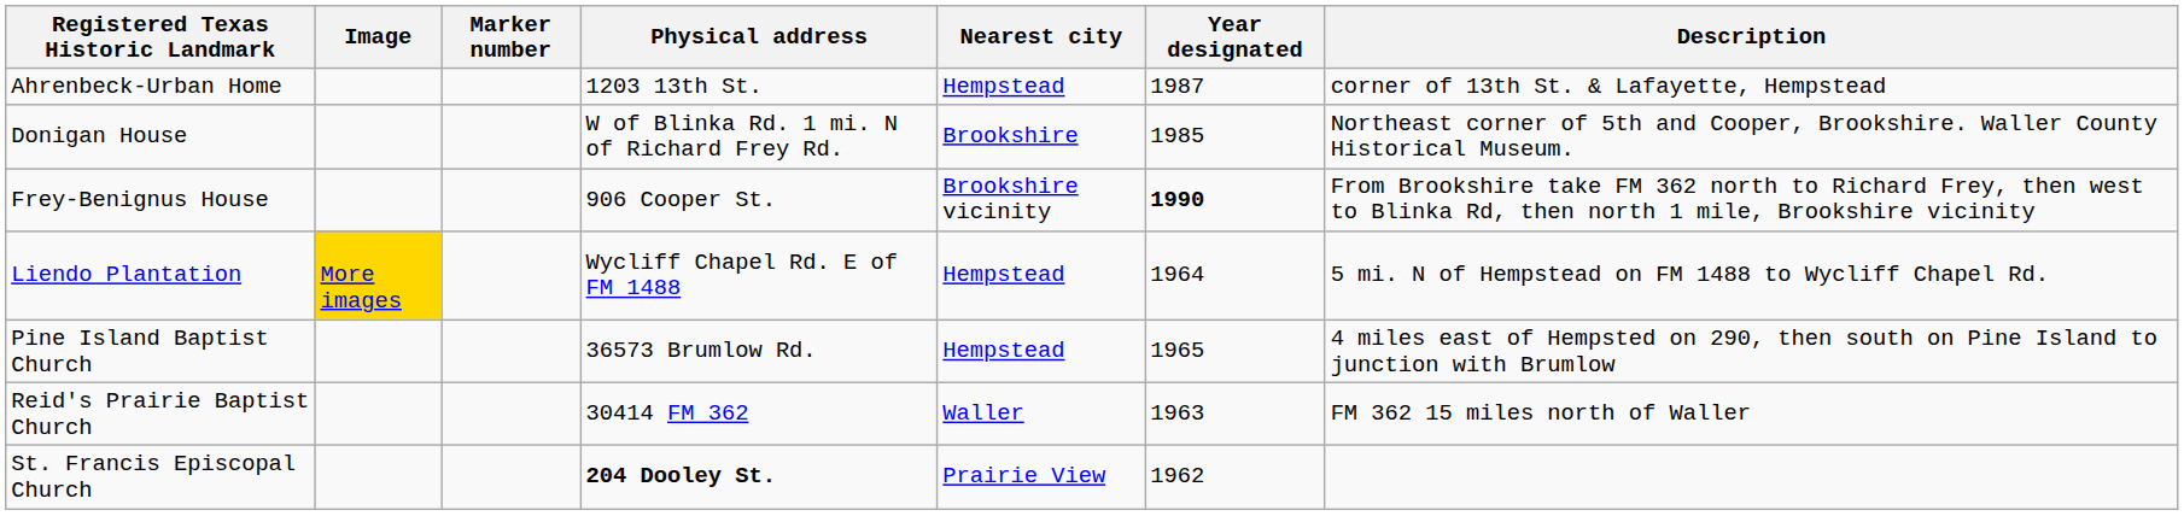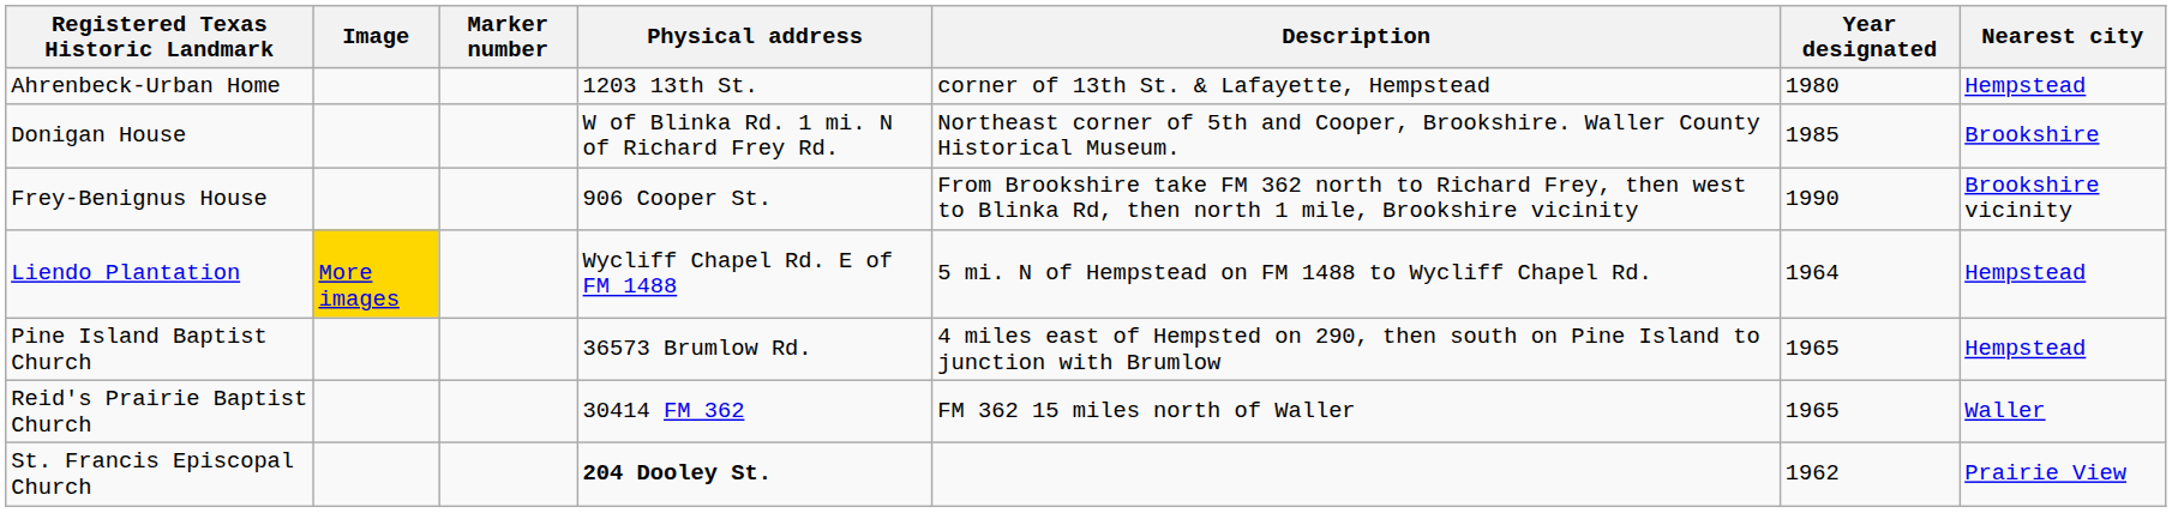 <table class="wikitable sortable">
 <tr>
 <th>Registered Texas Historic Landmark</th>
 <th>Image</th>
 <th>Marker number</th>
 <th>Physical address</th>
+<th>Description</th>
+<th>Year designated</th>
 <th>Nearest city</th>
-<th>Year designated</th>
-<th>Description</th>
 </tr>
 <tr>
 <td>Ahrenbeck-Urban Home</td>
 <td></td>
 <td></td>
 <td>1203 13th St.<br></td>
+<td>corner of 13th St. & Lafayette, Hempstead</td>
+<td>1980</td>
 <td><a href='#'>Hempstead</a></td>
-<td>1987</td>
-<td>corner of 13th St. & Lafayette, Hempstead</td>
 </tr>
 <tr>
 <td>Donigan House</td>
 <td></td>
 <td></td>
 <td>W of Blinka Rd. 1 mi. N of Richard Frey Rd.<br></td>
+<td>Northeast corner of 5th and Cooper, Brookshire. Waller County Historical Museum.</td>
+<td>1985</td>
 <td><a href='#'>Brookshire</a></td>
-<td>1985</td>
-<td>Northeast corner of 5th and Cooper, Brookshire. Waller County Historical Museum.</td>
 </tr>
 <tr>
 <td>Frey-Benignus House</td>
 <td></td>
 <td></td>
 <td>906 Cooper St.<br></td>
+<td>From Brookshire take FM 362 north to Richard Frey, then west to Blinka Rd, then north 1 mile, Brookshire vicinity</td>
+<td>1990</td>
 <td><a href='#'>Brookshire</a> vicinity</td>
-<td><strong>1990</strong></td>
-<td>From Brookshire take FM 362 north to Richard Frey, then west to Blinka Rd, then north 1 mile, Brookshire vicinity</td>
 </tr>
 <tr>
 <td><a href='#'>Liendo Plantation</a></td>
 <td style="background: gold;"><br> <a href='#'>More images</a></td>
 <td></td>
 <td>Wycliff Chapel Rd. E of <a href='#'>FM 1488</a><br></td>
+<td>5 mi. N of Hempstead on FM 1488 to Wycliff Chapel Rd.</td>
+<td>1964</td>
 <td><a href='#'>Hempstead</a></td>
-<td>1964</td>
-<td>5 mi. N of Hempstead on FM 1488 to Wycliff Chapel Rd.</td>
 </tr>
 <tr>
 <td>Pine Island Baptist Church</td>
 <td></td>
 <td></td>
 <td>36573 Brumlow Rd.<br></td>
+<td>4 miles east of Hempsted on 290, then south on Pine Island to junction with Brumlow</td>
+<td>1965</td>
 <td><a href='#'>Hempstead</a></td>
-<td>1965</td>
-<td>4 miles east of Hempsted on 290, then south on Pine Island to junction with Brumlow</td>
 </tr>
 <tr>
 <td>Reid's Prairie Baptist Church</td>
 <td></td>
 <td></td>
 <td>30414 <a href='#'>FM 362</a><br></td>
+<td>FM 362 15 miles north of Waller</td>
+<td>1965</td>
 <td><a href='#'>Waller</a></td>
-<td>1963</td>
-<td>FM 362 15 miles north of Waller</td>
 </tr>
 <tr>
 <td>St. Francis Episcopal Church</td>
 <td></td>
 <td></td>
 <td><strong>204 Dooley St.<br></strong></td>
+<td></td>
+<td>1962</td>
 <td><a href='#'>Prairie View</a></td>
-<td>1962</td>
-<td></td>
 </tr>
 </table>
